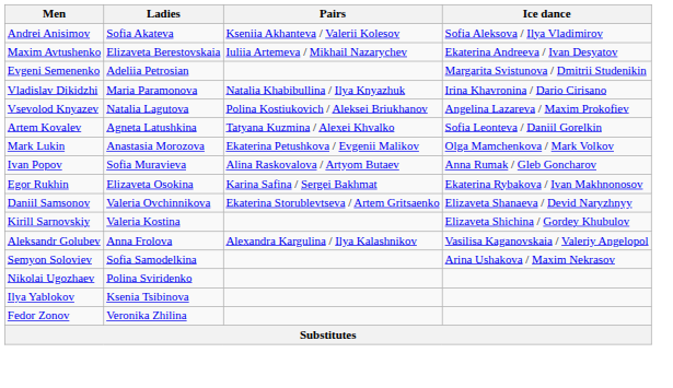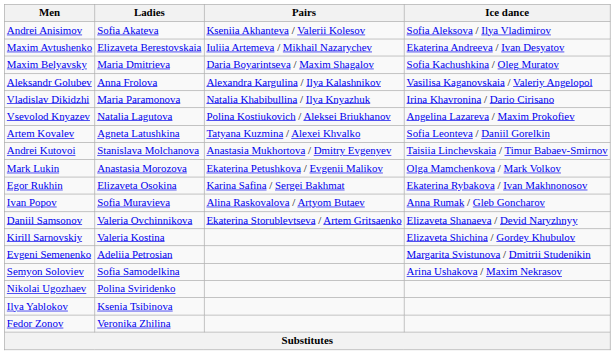 <table class="wikitable">
 <tr>
 <th>Men</th>
 <th>Ladies</th>
 <th>Pairs</th>
 <th>Ice dance</th>
 </tr>
 <tr>
 <td><a href='#'>Andrei Anisimov</a></td>
 <td><a href='#'>Sofia Akateva</a></td>
 <td><a href='#'>Kseniia Akhanteva</a> / <a href='#'>Valerii Kolesov</a></td>
 <td><a href='#'>Sofia Aleksova</a> / <a href='#'>Ilya Vladimirov</a></td>
 </tr>
 <tr>
 <td><a href='#'>Maxim Avtushenko</a></td>
 <td><a href='#'>Elizaveta Berestovskaia</a></td>
 <td><a href='#'>Iuliia Artemeva</a> / <a href='#'>Mikhail Nazarychev</a></td>
 <td><a href='#'>Ekaterina Andreeva</a> / <a href='#'>Ivan Desyatov</a></td>
 </tr>
 <tr>
-<td><a href='#'>Evgeni Semenenko</a></td>
-<td><a href='#'>Adeliia Petrosian</a></td>
-<td></td>
-<td><a href='#'>Margarita Svistunova</a> / <a href='#'>Dmitrii Studenikin</a></td>
+<td><a href='#'>Maxim Belyavsky</a></td>
+<td><a href='#'>Maria Dmitrieva</a></td>
+<td><a href='#'>Daria Boyarintseva</a> / <a href='#'>Maxim Shagalov</a></td>
+<td><a href='#'>Sofia Kachushkina</a> / <a href='#'>Oleg Muratov</a></td>
+</tr>
+<tr>
+<td><a href='#'>Aleksandr Golubev</a></td>
+<td><a href='#'>Anna Frolova</a></td>
+<td><a href='#'>Alexandra Kargulina</a> / <a href='#'>Ilya Kalashnikov</a></td>
+<td><a href='#'>Vasilisa Kaganovskaia</a> / <a href='#'>Valeriy Angelopol</a></td>
 </tr>
 <tr>
 <td><a href='#'>Vladislav Dikidzhi</a></td>
 <td><a href='#'>Maria Paramonova</a></td>
 <td><a href='#'>Natalia Khabibullina</a> / <a href='#'>Ilya Knyazhuk</a></td>
 <td><a href='#'>Irina Khavronina</a> / <a href='#'>Dario Cirisano</a></td>
 </tr>
 <tr>
 <td><a href='#'>Vsevolod Knyazev</a></td>
 <td><a href='#'>Natalia Lagutova</a></td>
 <td><a href='#'>Polina Kostiukovich</a> / <a href='#'>Aleksei Briukhanov</a></td>
 <td><a href='#'>Angelina Lazareva</a> / <a href='#'>Maxim Prokofiev</a></td>
 </tr>
 <tr>
 <td><a href='#'>Artem Kovalev</a></td>
 <td><a href='#'>Agneta Latushkina</a></td>
 <td><a href='#'>Tatyana Kuzmina</a> / <a href='#'>Alexei Khvalko</a></td>
 <td><a href='#'>Sofia Leonteva</a> / <a href='#'>Daniil Gorelkin</a></td>
 </tr>
 <tr>
+<td><a href='#'>Andrei Kutovoi</a></td>
+<td><a href='#'>Stanislava Molchanova</a></td>
+<td><a href='#'>Anastasia Mukhortova</a> / <a href='#'>Dmitry Evgenyev</a></td>
+<td><a href='#'>Taisiia Linchevskaia</a> / <a href='#'>Timur Babaev-Smirnov</a></td>
+</tr>
+<tr>
 <td><a href='#'>Mark Lukin</a></td>
 <td><a href='#'>Anastasia Morozova</a></td>
 <td><a href='#'>Ekaterina Petushkova</a> / <a href='#'>Evgenii Malikov</a></td>
 <td><a href='#'>Olga Mamchenkova</a> / <a href='#'>Mark Volkov</a></td>
 </tr>
 <tr>
+<td><a href='#'>Egor Rukhin</a></td>
+<td><a href='#'>Elizaveta Osokina</a></td>
+<td><a href='#'>Karina Safina</a> / <a href='#'>Sergei Bakhmat</a></td>
+<td><a href='#'>Ekaterina Rybakova</a> / <a href='#'>Ivan Makhnonosov</a></td>
+</tr>
+<tr>
 <td><a href='#'>Ivan Popov</a></td>
 <td><a href='#'>Sofia Muravieva</a></td>
 <td><a href='#'>Alina Raskovalova</a> / <a href='#'>Artyom Butaev</a></td>
 <td><a href='#'>Anna Rumak</a> / <a href='#'>Gleb Goncharov</a></td>
-</tr>
-<tr>
-<td><a href='#'>Egor Rukhin</a></td>
-<td><a href='#'>Elizaveta Osokina</a></td>
-<td><a href='#'>Karina Safina</a> / <a href='#'>Sergei Bakhmat</a></td>
-<td><a href='#'>Ekaterina Rybakova</a> / <a href='#'>Ivan Makhnonosov</a></td>
 </tr>
 <tr>
 <td><a href='#'>Daniil Samsonov</a></td>
 <td><a href='#'>Valeria Ovchinnikova</a></td>
 <td><a href='#'>Ekaterina Storublevtseva</a> / <a href='#'>Artem Gritsaenko</a></td>
 <td><a href='#'>Elizaveta Shanaeva</a> / <a href='#'>Devid Naryzhnyy</a></td>
 </tr>
 <tr>
 <td><a href='#'>Kirill Sarnovskiy</a></td>
 <td><a href='#'>Valeria Kostina</a></td>
 <td></td>
 <td><a href='#'>Elizaveta Shichina</a> / <a href='#'>Gordey Khubulov</a></td>
 </tr>
 <tr>
-<td><a href='#'>Aleksandr Golubev</a></td>
-<td><a href='#'>Anna Frolova</a></td>
-<td><a href='#'>Alexandra Kargulina</a> / <a href='#'>Ilya Kalashnikov</a></td>
-<td><a href='#'>Vasilisa Kaganovskaia</a> / <a href='#'>Valeriy Angelopol</a></td>
+<td><a href='#'>Evgeni Semenenko</a></td>
+<td><a href='#'>Adeliia Petrosian</a></td>
+<td></td>
+<td><a href='#'>Margarita Svistunova</a> / <a href='#'>Dmitrii Studenikin</a></td>
 </tr>
 <tr>
 <td><a href='#'>Semyon Soloviev</a></td>
 <td><a href='#'>Sofia Samodelkina</a></td>
 <td></td>
 <td><a href='#'>Arina Ushakova</a> / <a href='#'>Maxim Nekrasov</a></td>
 </tr>
 <tr>
 <td><a href='#'>Nikolai Ugozhaev</a></td>
 <td><a href='#'>Polina Sviridenko</a></td>
 <td></td>
 <td></td>
 </tr>
 <tr>
 <td><a href='#'>Ilya Yablokov</a></td>
 <td><a href='#'>Ksenia Tsibinova</a></td>
 <td></td>
 <td></td>
 </tr>
 <tr>
 <td><a href='#'>Fedor Zonov</a></td>
 <td><a href='#'>Veronika Zhilina</a></td>
 <td></td>
 <td></td>
 </tr>
 <tr>
 <th colspan=4>Substitutes</th>
 </tr>
 </table>
